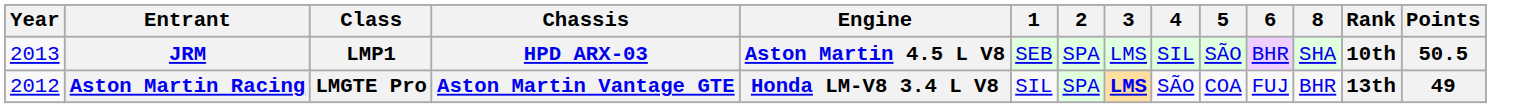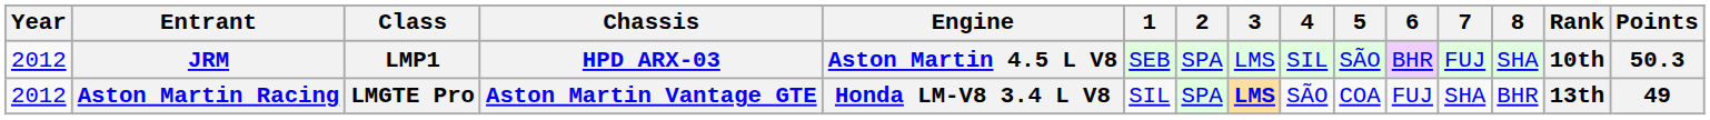 <table class="wikitable" style="text-align:center; font-size:85%">
 <tr>
 <th>Year</th>
 <th>Entrant</th>
 <th>Class</th>
 <th>Chassis</th>
 <th>Engine</th>
 <th>1</th>
 <th>2</th>
 <th>3</th>
 <th>4</th>
 <th>5</th>
 <th>6</th>
+<th>7</th>
 <th>8</th>
 <th>Rank</th>
 <th>Points</th>
 </tr>
 <tr>
-<td><a href='#'>2013</a></td>
+<td><a href='#'>2012</a></td>
 <th nowrap><a href='#'>JRM</a></th>
 <th>LMP1</th>
 <th nowrap><a href='#'>HPD ARX-03</a></th>
 <th nowrap><a href='#'>Aston Martin</a> 4.5 L V8</th>
 <td style="background:#DFFFDF;"><a href='#'>SEB</a><br></td>
 <td style="background:#DFFFDF;"><a href='#'>SPA</a><br></td>
 <td style="background:#DFFFDF;"><a href='#'>LMS</a><br></td>
 <td style="background:#DFFFDF;"><a href='#'>SIL</a><br></td>
 <td style="background:#DFFFDF;"><a href='#'>SÃO</a><br></td>
 <td style="background:#EFCFFF;"><a href='#'>BHR</a><br></td>
+<td style="background:#DFFFDF;"><a href='#'>FUJ</a><br></td>
 <td style="background:#DFFFDF;"><a href='#'>SHA</a><br></td>
 <th>10th</th>
-<th>50.5</th>
+<th>50.3</th>
 </tr>
 <tr>
 <td><a href='#'>2012</a></td>
 <th nowrap><a href='#'>Aston Martin Racing</a></th>
 <th nowrap>LMGTE Pro</th>
 <th nowrap><a href='#'>Aston Martin Vantage GTE</a></th>
 <th nowrap><a href='#'>Honda</a> LM-V8 3.4 L V8</th>
 <td><a href='#'>SIL</a></td>
 <td style="background:#DFFFDF;"><a href='#'>SPA</a><br></td>
 <td style="background:#FFDF9F;"><strong><a href='#'>LMS</a><br></strong></td>
 <td><a href='#'>SÃO</a></td>
 <td><a href='#'>COA</a></td>
 <td><a href='#'>FUJ</a></td>
+<td><a href='#'>SHA</a></td>
 <td><a href='#'>BHR</a></td>
 <th>13th</th>
 <th>49</th>
 </tr>
 </table>
